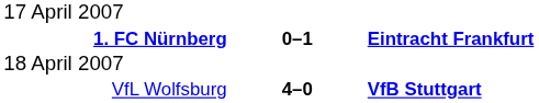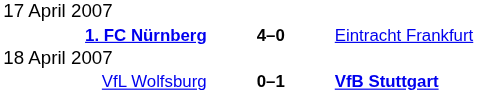 <table width=100% cellspacing=1>
 <tr>
 <th width=20%></th>
 <th width=12%></th>
 <th width=20%></th>
 <th></th>
 </tr>
 <tr>
 <td>17 April 2007</td>
 </tr>
 <tr style=font-size:90%>
 <td align=right><strong><a href='#'>1. FC Nürnberg</a></strong></td>
-<td align=center><strong>0–1</strong></td>
-<td><strong><a href='#'>Eintracht Frankfurt</a></strong></td>
+<td align=center><strong>4–0</strong></td>
+<td><a href='#'>Eintracht Frankfurt</a></td>
 </tr>
 <tr>
 <td>18 April 2007</td>
 </tr>
 <tr style=font-size:90%>
 <td align=right><a href='#'>VfL Wolfsburg</a></td>
-<td align=center><strong>4–0</strong></td>
+<td align=center><strong>0–1</strong></td>
 <td><strong><a href='#'>VfB Stuttgart</a></strong></td>
 </tr>
 </table>
